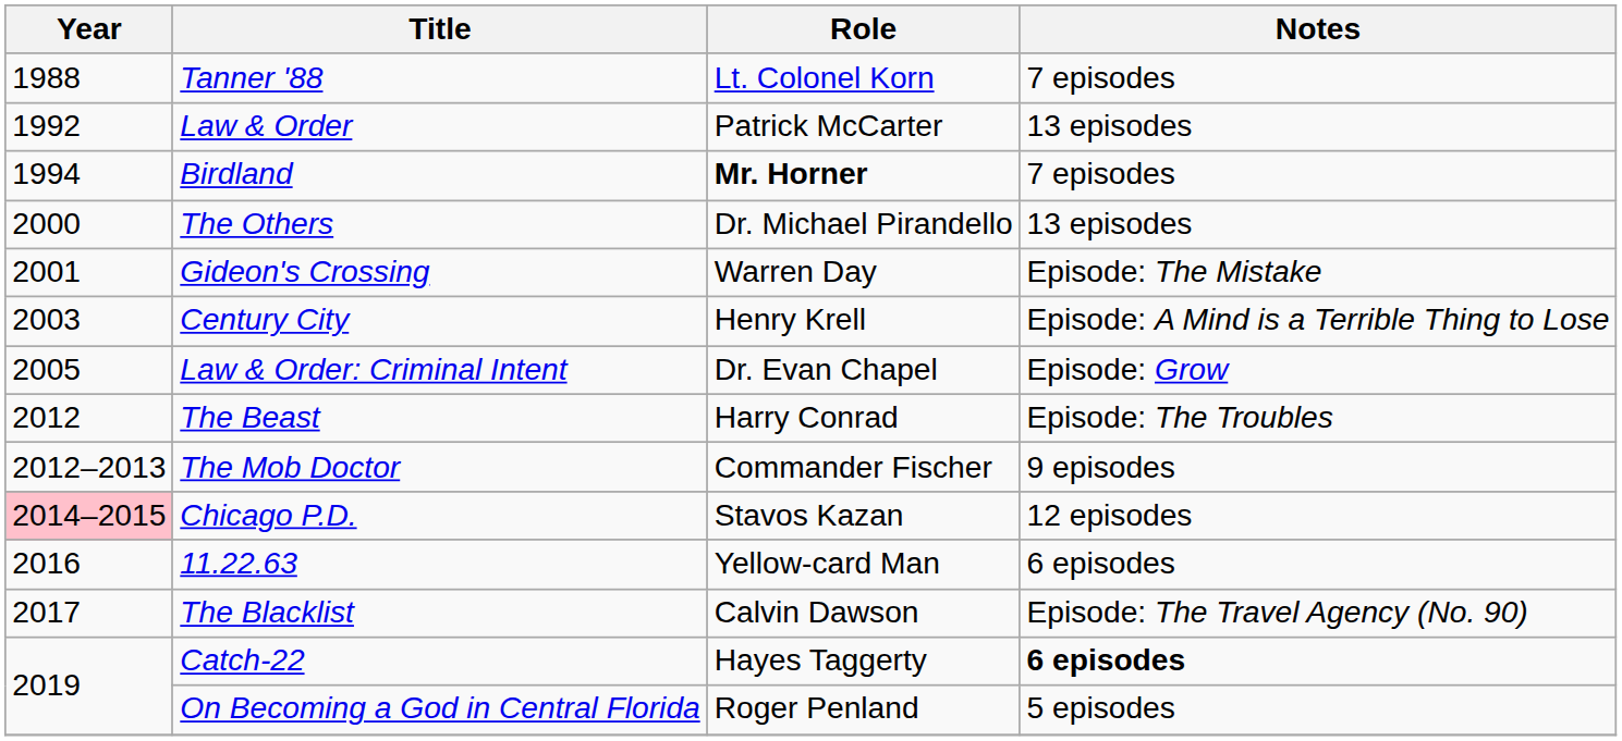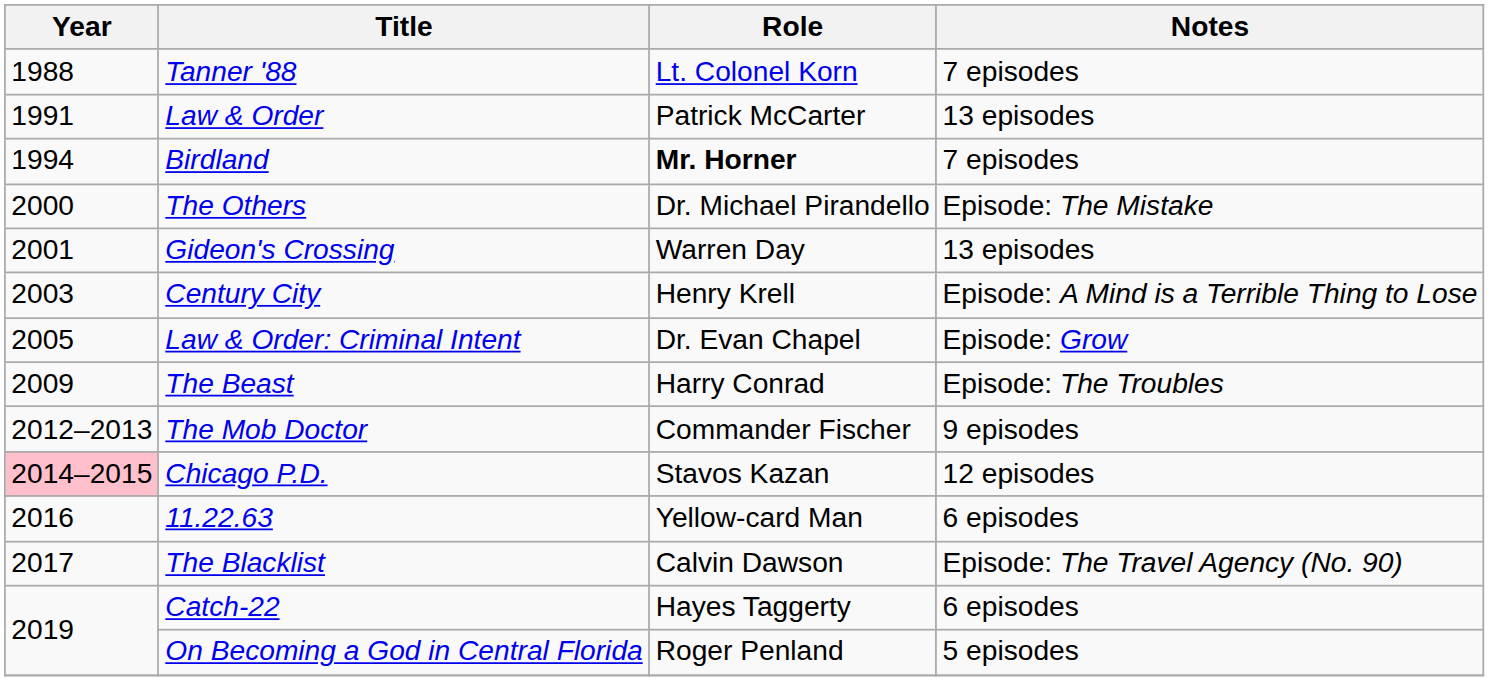 <table class = "wikitable sortable">
 <tr>
 <th>Year</th>
 <th>Title</th>
 <th>Role</th>
 <th class = "unsortable">Notes</th>
 </tr>
 <tr>
 <td>1988</td>
 <td><em><a href='#'>Tanner '88</a></em></td>
 <td><a href='#'>Lt. Colonel Korn</a></td>
 <td>7 episodes</td>
 </tr>
 <tr>
-<td>1992</td>
+<td>1991</td>
 <td><em><a href='#'>Law & Order</a></em></td>
 <td>Patrick McCarter</td>
 <td>13 episodes</td>
 </tr>
 <tr>
 <td>1994</td>
 <td><em><a href='#'>Birdland</a></em></td>
 <td><strong>Mr. Horner</strong></td>
 <td>7 episodes</td>
 </tr>
 <tr>
 <td>2000</td>
 <td><em><a href='#'>The Others</a></em></td>
 <td>Dr. Michael Pirandello</td>
-<td>13 episodes</td>
+<td>Episode: <em>The Mistake</em></td>
 </tr>
 <tr>
 <td>2001</td>
 <td><em><a href='#'>Gideon's Crossing</a></em></td>
 <td>Warren Day</td>
-<td>Episode: <em>The Mistake</em></td>
+<td>13 episodes</td>
 </tr>
 <tr>
 <td>2003</td>
 <td><em><a href='#'>Century City</a></em></td>
 <td>Henry Krell</td>
 <td>Episode: <em>A Mind is a Terrible Thing to Lose</em></td>
 </tr>
 <tr>
 <td>2005</td>
 <td><em><a href='#'>Law & Order: Criminal Intent</a></em></td>
 <td>Dr. Evan Chapel</td>
 <td>Episode: <em><a href='#'>Grow</a></em></td>
 </tr>
 <tr>
-<td>2012</td>
+<td>2009</td>
 <td><em><a href='#'>The Beast</a></em></td>
 <td>Harry Conrad</td>
 <td>Episode: <em>The Troubles</em></td>
 </tr>
 <tr>
 <td>2012–2013</td>
 <td><em><a href='#'>The Mob Doctor</a></em></td>
 <td>Commander Fischer</td>
 <td>9 episodes</td>
 </tr>
 <tr>
 <td style="background: pink;">2014–2015</td>
 <td><em><a href='#'>Chicago P.D.</a></em></td>
 <td>Stavos Kazan</td>
 <td>12 episodes</td>
 </tr>
 <tr>
 <td>2016</td>
 <td><em><a href='#'>11.22.63</a></em></td>
 <td>Yellow-card Man</td>
 <td>6 episodes</td>
 </tr>
 <tr>
 <td>2017</td>
 <td><em><a href='#'>The Blacklist</a></em></td>
 <td>Calvin Dawson</td>
 <td>Episode: <em>The Travel Agency (No. 90)</em></td>
 </tr>
 <tr>
 <td rowspan=2>2019</td>
 <td><em><a href='#'>Catch-22</a></em></td>
 <td>Hayes Taggerty</td>
-<td><strong>6 episodes</strong></td>
+<td>6 episodes</td>
 </tr>
 <tr>
 <td><em><a href='#'>On Becoming a God in Central Florida</a></em></td>
 <td>Roger Penland</td>
 <td>5 episodes</td>
 </tr>
 <tr>
 </tr>
 </table>
